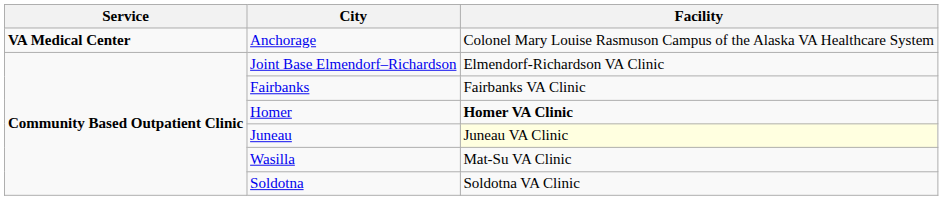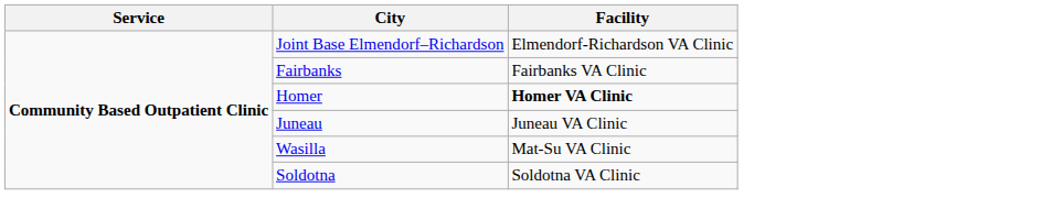 <table class="wikitable">
 <tr>
 <th>Service</th>
 <th>City</th>
 <th>Facility</th>
-</tr>
-<tr>
-<td><strong>VA Medical Center</strong></td>
-<td><a href='#'>Anchorage</a></td>
-<td>Colonel Mary Louise Rasmuson Campus of the Alaska VA Healthcare System</td>
 </tr>
 <tr>
 <td rowspan=6><strong>Community Based Outpatient Clinic</strong></td>
 <td><a href='#'>Joint Base Elmendorf–Richardson</a></td>
 <td>Elmendorf-Richardson VA Clinic</td>
 </tr>
 <tr>
 <td><a href='#'>Fairbanks</a></td>
 <td>Fairbanks VA Clinic</td>
 </tr>
 <tr>
 <td><a href='#'>Homer</a></td>
 <td><strong>Homer VA Clinic</strong></td>
 </tr>
 <tr>
 <td><a href='#'>Juneau</a></td>
-<td style="background: lightyellow;">Juneau VA Clinic</td>
+<td>Juneau VA Clinic</td>
 </tr>
 <tr>
 <td><a href='#'>Wasilla</a></td>
 <td>Mat-Su VA Clinic</td>
 </tr>
 <tr>
 <td><a href='#'>Soldotna</a></td>
 <td>Soldotna VA Clinic</td>
 </tr>
 </table>
